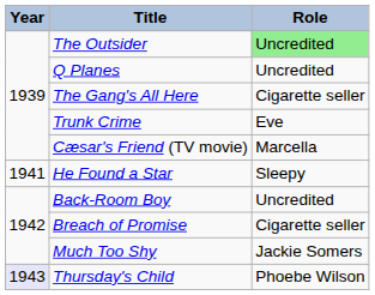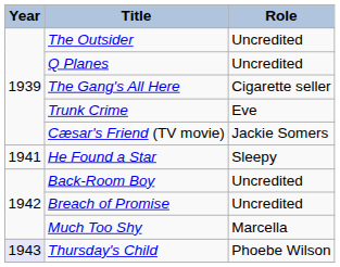 <table class="wikitable">
 <tr>
 <th style="background:#B0C4DE;">Year</th>
 <th style="background:#B0C4DE;">Title</th>
 <th style="background:#B0C4DE;">Role</th>
 </tr>
 <tr>
 <td rowspan=5>1939</td>
 <td><em><a href='#'>The Outsider</a></em></td>
-<td style="background: lightgreen;">Uncredited</td>
+<td>Uncredited</td>
 </tr>
 <tr>
 <td><em><a href='#'>Q Planes</a></em></td>
 <td>Uncredited</td>
 </tr>
 <tr>
 <td><em><a href='#'>The Gang's All Here</a></em></td>
 <td>Cigarette seller</td>
 </tr>
 <tr>
 <td><em><a href='#'>Trunk Crime</a></em></td>
 <td>Eve</td>
 </tr>
 <tr>
 <td><em><a href='#'>Cæsar's Friend</a></em> (TV movie)</td>
-<td>Marcella</td>
+<td>Jackie Somers</td>
 </tr>
 <tr>
 <td>1941</td>
 <td><em><a href='#'>He Found a Star</a></em></td>
 <td>Sleepy</td>
 </tr>
 <tr>
 <td rowspan=3>1942</td>
 <td><em><a href='#'>Back-Room Boy</a></em></td>
 <td>Uncredited</td>
 </tr>
 <tr>
 <td><em><a href='#'>Breach of Promise</a></em></td>
-<td>Cigarette seller</td>
+<td>Uncredited</td>
 </tr>
 <tr>
 <td><em><a href='#'>Much Too Shy</a></em></td>
-<td>Jackie Somers</td>
+<td>Marcella</td>
 </tr>
 <tr>
 <td style="background: lavender;">1943</td>
 <td><em><a href='#'>Thursday's Child</a></em></td>
 <td>Phoebe Wilson</td>
 </tr>
 </table>
